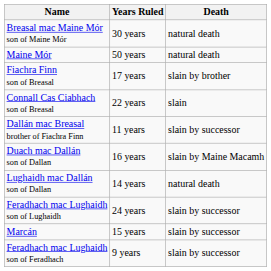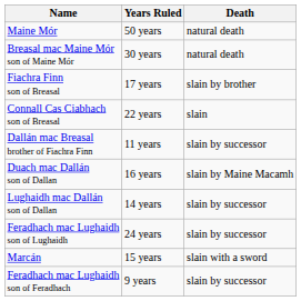 <table class="wikitable">
 <tr>
 <th><strong>Name</strong></th>
 <th><strong>Years Ruled</strong></th>
 <th><strong>Death</strong></th>
 </tr>
 <tr>
-<td><a href='#'>Breasal mac Maine Mór</a><br><small>son of Maine Mór</small></td>
-<td>30 years</td>
+<td><a href='#'>Maine Mór</a></td>
+<td>50 years</td>
 <td>natural death</td>
 </tr>
 <tr>
-<td><a href='#'>Maine Mór</a></td>
-<td>50 years</td>
+<td><a href='#'>Breasal mac Maine Mór</a><br><small>son of Maine Mór</small></td>
+<td>30 years</td>
 <td>natural death</td>
 </tr>
 <tr>
 <td><a href='#'>Fiachra Finn</a><br><small>son of Breasal</small></td>
 <td>17 years</td>
 <td>slain by brother</td>
 </tr>
 <tr>
 <td><a href='#'>Connall Cas Ciabhach</a><br><small>son of Breasal</small></td>
 <td>22 years</td>
 <td>slain</td>
 </tr>
 <tr>
 <td><a href='#'>Dallán mac Breasal</a><br><small>brother of Fiachra Finn</small></td>
 <td>11 years</td>
 <td>slain by successor</td>
 </tr>
 <tr>
 <td><a href='#'>Duach mac Dallán</a><br><small>son of Dallan</small></td>
 <td>16 years</td>
 <td>slain by Maine Macamh</td>
 </tr>
 <tr>
 <td><a href='#'>Lughaidh mac Dallán</a><br><small>son of Dallan</small></td>
 <td>14 years</td>
-<td>natural death</td>
+<td>slain by successor</td>
 </tr>
 <tr>
 <td><a href='#'>Feradhach mac Lughaidh</a><br><small>son of Lughaidh</small></td>
 <td>24 years</td>
 <td>slain by successor</td>
 </tr>
 <tr>
 <td><a href='#'>Marcán</a></td>
 <td>15 years</td>
-<td>slain by successor</td>
+<td>slain with a sword</td>
 </tr>
 <tr>
 <td><a href='#'>Feradhach mac Lughaidh</a><br><small>son of Feradhach</small></td>
 <td>9 years</td>
 <td>slain by successor</td>
 </tr>
 </table>
